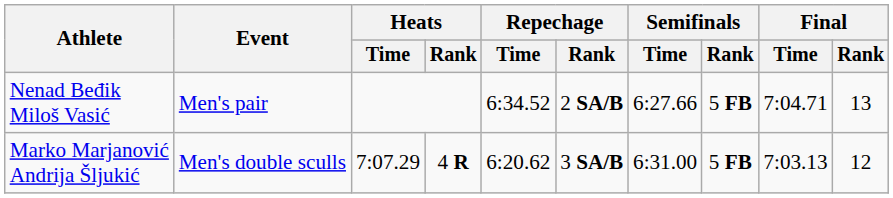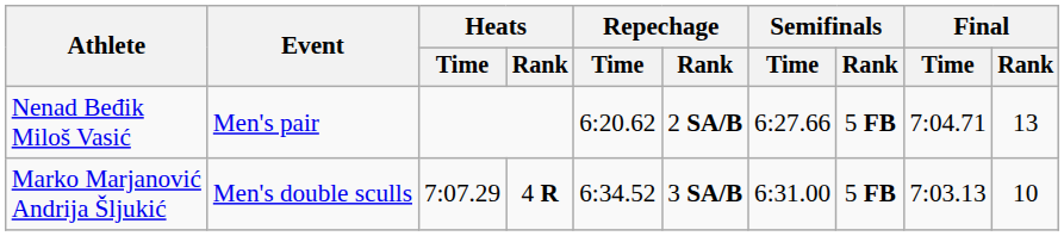 <table class="wikitable" style="font-size:90%">
 <tr>
 <th rowspan="2">Athlete</th>
 <th rowspan="2">Event</th>
 <th colspan="2">Heats</th>
 <th colspan="2">Repechage</th>
 <th colspan="2">Semifinals</th>
 <th colspan="2">Final</th>
 </tr>
 <tr style="font-size:95%">
 <th>Time</th>
 <th>Rank</th>
 <th>Time</th>
 <th>Rank</th>
 <th>Time</th>
 <th>Rank</th>
 <th>Time</th>
 <th>Rank</th>
 </tr>
 <tr align=center>
 <td align=left><a href='#'>Nenad Beđik</a><br><a href='#'>Miloš Vasić</a></td>
 <td align=left><a href='#'>Men's pair</a></td>
 <td colspan=2></td>
-<td>6:34.52</td>
+<td>6:20.62</td>
 <td>2 <strong>SA/B</strong></td>
 <td>6:27.66</td>
 <td>5 <strong>FB</strong></td>
 <td>7:04.71</td>
 <td>13</td>
 </tr>
 <tr align=center>
 <td align=left><a href='#'>Marko Marjanović</a><br><a href='#'>Andrija Šljukić</a></td>
 <td align=left><a href='#'>Men's double sculls</a></td>
 <td>7:07.29</td>
 <td>4 <strong>R</strong></td>
-<td>6:20.62</td>
+<td>6:34.52</td>
 <td>3 <strong>SA/B</strong></td>
 <td>6:31.00</td>
 <td>5 <strong>FB</strong></td>
 <td>7:03.13</td>
-<td>12</td>
+<td>10</td>
 </tr>
 </table>
